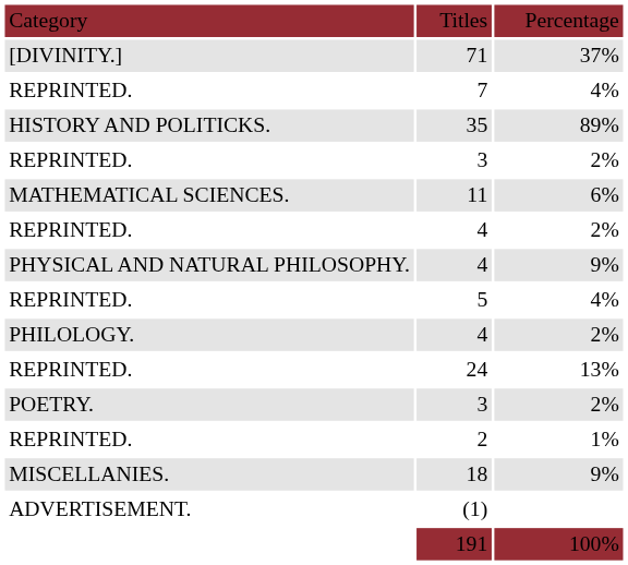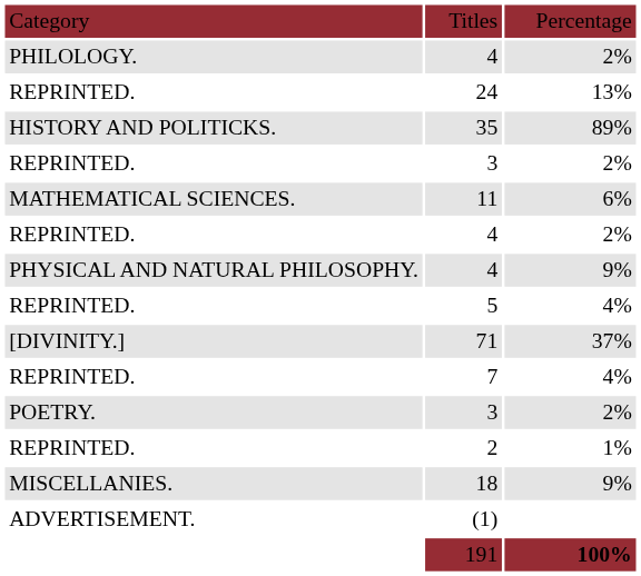 <table style="margin-top:10px;margin-bottom:5px;font-size=12px;" cellpadding="3">
 <tr bgcolor="#962C34">
 <td align="left"><span>Category</span></td>
 <td width="50" align="right"><span>Titles</span></td>
 <td width="90" align="right"><span>Percentage</span></td>
 </tr>
 <tr bgcolor="#E4E4E4">
-<td align="left">[DIVINITY.]</td>
-<td align="right">71</td>
-<td align="right">37%</td>
+<td align="left">PHILOLOGY.</td>
+<td align="right">4</td>
+<td align="right">2%</td>
 </tr>
 <tr>
 <td align="left">REPRINTED.</td>
-<td align="right">7</td>
-<td align="right">4%</td>
+<td align="right">24</td>
+<td align="right">13%</td>
 </tr>
 <tr bgcolor="#E4E4E4">
 <td align="left">HISTORY AND POLITICKS.</td>
 <td align="right">35</td>
 <td align="right">89%</td>
 </tr>
 <tr>
 <td align="left">REPRINTED.</td>
 <td align="right">3</td>
 <td align="right">2%</td>
 </tr>
 <tr bgcolor="#E4E4E4">
 <td align="left">MATHEMATICAL SCIENCES.</td>
 <td align="right">11</td>
 <td align="right">6%</td>
 </tr>
 <tr>
 <td align="left">REPRINTED.</td>
 <td align="right">4</td>
 <td align="right">2%</td>
 </tr>
 <tr bgcolor="#E4E4E4">
 <td align="left">PHYSICAL AND NATURAL PHILOSOPHY.</td>
 <td align="right">4</td>
 <td align="right">9%</td>
 </tr>
 <tr>
 <td align="left">REPRINTED.</td>
 <td align="right">5</td>
 <td align="right">4%</td>
 </tr>
 <tr bgcolor="#E4E4E4">
-<td align="left">PHILOLOGY.</td>
-<td align="right">4</td>
-<td align="right">2%</td>
+<td align="left">[DIVINITY.]</td>
+<td align="right">71</td>
+<td align="right">37%</td>
 </tr>
 <tr>
 <td align="left">REPRINTED.</td>
-<td align="right">24</td>
-<td align="right">13%</td>
+<td align="right">7</td>
+<td align="right">4%</td>
 </tr>
 <tr bgcolor="#E4E4E4">
 <td align="left">POETRY.</td>
 <td align="right">3</td>
 <td align="right">2%</td>
 </tr>
 <tr>
 <td align="left">REPRINTED.</td>
 <td align="right">2</td>
 <td align="right">1%</td>
 </tr>
 <tr bgcolor="#E4E4E4">
 <td align="left">MISCELLANIES.</td>
 <td align="right">18</td>
 <td align="right">9%</td>
 </tr>
 <tr>
 <td align="left">ADVERTISEMENT.</td>
 <td align="right">(1)</td>
 <td align="right"></td>
 </tr>
 <tr>
 <td align="left"></td>
 <td bgcolor="#962C34" align="right"><span>191</span></td>
-<td bgcolor="#962C34" align="right"><span>100%</span></td>
+<td bgcolor="#962C34" align="right"><strong><span>100%</span></strong></td>
 </tr>
 </table>
